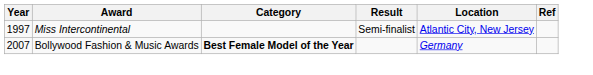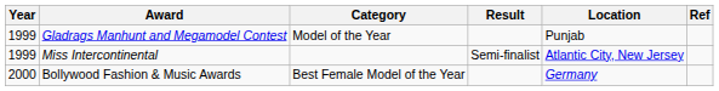 <table class="wikitable sortable">
 <tr>
 <th>Year</th>
 <th>Award</th>
 <th>Category</th>
 <th>Result</th>
 <th>Location</th>
 <th>Ref</th>
 </tr>
 <tr>
-<td>1997</td>
+<td>1999</td>
+<td><em><a href='#'>Gladrags Manhunt and Megamodel Contest</a></em></td>
+<td>Model of the Year</td>
+<td></td>
+<td>Punjab</td>
+<td></td>
+</tr>
+<tr>
+<td>1999</td>
 <td><em>Miss Intercontinental</em></td>
 <td></td>
 <td>Semi-finalist</td>
 <td><a href='#'>Atlantic City, New Jersey</a></td>
 <td></td>
 </tr>
 <tr>
-<td>2007</td>
+<td>2000</td>
 <td>Bollywood Fashion & Music Awards</td>
-<td><strong>Best Female Model of the Year</strong></td>
+<td>Best Female Model of the Year</td>
 <td></td>
 <td><em><a href='#'>Germany</a></em></td>
 <td></td>
 </tr>
 </table>
